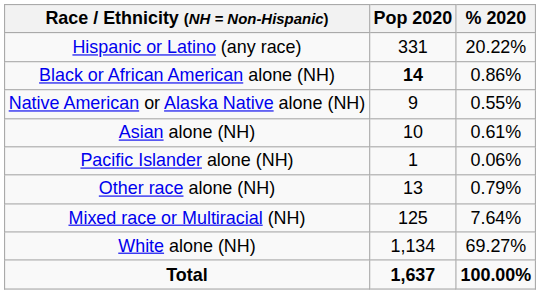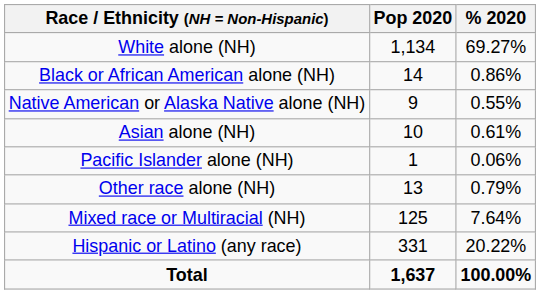 <table class="wikitable" style="text-align:center;">
 <tr>
 <th>Race / Ethnicity <small>(<em>NH = Non-Hispanic</em>)</small></th>
 <th>Pop 2020</th>
 <th>% 2020</th>
 </tr>
 <tr>
-<td><a href='#'>Hispanic or Latino</a> (any race)</td>
-<td>331</td>
-<td>20.22%</td>
+<td><a href='#'>White</a> alone (NH)</td>
+<td>1,134</td>
+<td>69.27%</td>
 </tr>
 <tr>
 <td><a href='#'>Black or African American</a> alone (NH)</td>
-<td><strong>14</strong></td>
+<td>14</td>
 <td>0.86%</td>
 </tr>
 <tr>
 <td><a href='#'>Native American</a> or <a href='#'>Alaska Native</a> alone (NH)</td>
 <td>9</td>
 <td>0.55%</td>
 </tr>
 <tr>
 <td><a href='#'>Asian</a> alone (NH)</td>
 <td>10</td>
 <td>0.61%</td>
 </tr>
 <tr>
 <td><a href='#'>Pacific Islander</a> alone (NH)</td>
 <td>1</td>
 <td>0.06%</td>
 </tr>
 <tr>
 <td><a href='#'>Other race</a> alone (NH)</td>
 <td>13</td>
 <td>0.79%</td>
 </tr>
 <tr>
 <td><a href='#'>Mixed race or Multiracial</a> (NH)</td>
 <td>125</td>
 <td>7.64%</td>
 </tr>
 <tr>
-<td><a href='#'>White</a> alone (NH)</td>
-<td>1,134</td>
-<td>69.27%</td>
+<td><a href='#'>Hispanic or Latino</a> (any race)</td>
+<td>331</td>
+<td>20.22%</td>
 </tr>
 <tr>
 <td><strong>Total</strong></td>
 <td><strong>1,637</strong></td>
 <td><strong>100.00%</strong></td>
 </tr>
 </table>
